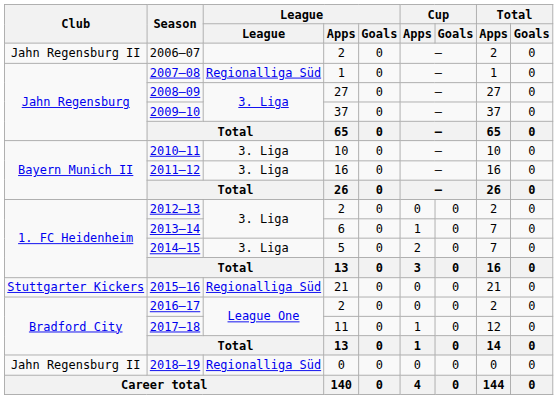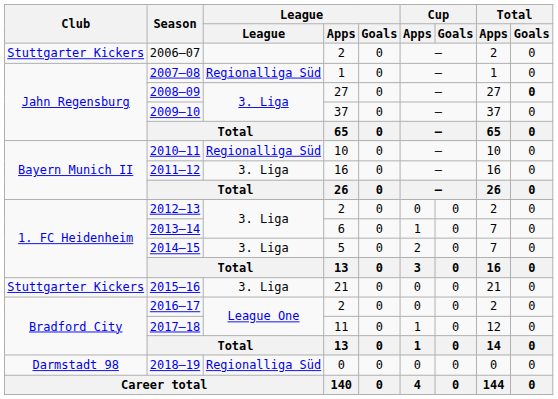 <table class="wikitable" style="text-align:center">
 <tr>
 <th rowspan="2">Club</th>
 <th rowspan="2">Season</th>
 <th colspan="3">League</th>
 <th colspan="2">Cup</th>
 <th colspan="2">Total</th>
 </tr>
 <tr>
 <th>League</th>
 <th>Apps</th>
 <th>Goals</th>
 <th>Apps</th>
 <th>Goals</th>
 <th>Apps</th>
 <th>Goals</th>
 </tr>
 <tr>
-<td>Jahn Regensburg II</td>
+<td><a href='#'>Stuttgarter Kickers</a></td>
 <td>2006–07</td>
 <td></td>
 <td>2</td>
 <td>0</td>
 <td colspan="2">—</td>
 <td>2</td>
 <td>0</td>
 </tr>
 <tr>
 <td rowspan="4"><a href='#'>Jahn Regensburg</a></td>
 <td><a href='#'>2007–08</a></td>
 <td><a href='#'>Regionalliga Süd</a></td>
 <td>1</td>
 <td>0</td>
 <td colspan="2">—</td>
 <td>1</td>
 <td>0</td>
 </tr>
 <tr>
 <td><a href='#'>2008–09</a></td>
 <td rowspan="2"><a href='#'>3. Liga</a></td>
 <td>27</td>
 <td>0</td>
 <td colspan="2">—</td>
 <td>27</td>
-<td>0</td>
+<td><strong>0</strong></td>
 </tr>
 <tr>
 <td><a href='#'>2009–10</a></td>
 <td>37</td>
 <td>0</td>
 <td colspan="2">—</td>
 <td>37</td>
 <td>0</td>
 </tr>
 <tr>
 <th colspan="2">Total</th>
 <th>65</th>
 <th>0</th>
 <th colspan="2">—</th>
 <th>65</th>
 <th>0</th>
 </tr>
 <tr>
 <td rowspan="3"><a href='#'>Bayern Munich II</a></td>
 <td><a href='#'>2010–11</a></td>
-<td>3. Liga</td>
+<td><a href='#'>Regionalliga Süd</a></td>
 <td>10</td>
 <td>0</td>
 <td colspan="2">—</td>
 <td>10</td>
 <td>0</td>
 </tr>
 <tr>
 <td><a href='#'>2011–12</a></td>
 <td>3. Liga</td>
 <td>16</td>
 <td>0</td>
 <td colspan="2">—</td>
 <td>16</td>
 <td>0</td>
 </tr>
 <tr>
 <th colspan="2">Total</th>
 <th>26</th>
 <th>0</th>
 <th colspan="2">—</th>
 <th>26</th>
 <th>0</th>
 </tr>
 <tr>
 <td rowspan="4"><a href='#'>1. FC Heidenheim</a></td>
 <td><a href='#'>2012–13</a></td>
 <td rowspan="2">3. Liga</td>
 <td>2</td>
 <td>0</td>
 <td>0</td>
 <td>0</td>
 <td>2</td>
 <td>0</td>
 </tr>
 <tr>
 <td><a href='#'>2013–14</a></td>
 <td>6</td>
 <td>0</td>
 <td>1</td>
 <td>0</td>
 <td>7</td>
 <td>0</td>
 </tr>
 <tr>
 <td><a href='#'>2014–15</a></td>
 <td>3. Liga</td>
 <td>5</td>
 <td>0</td>
 <td>2</td>
 <td>0</td>
 <td>7</td>
 <td>0</td>
 </tr>
 <tr>
 <th colspan="2">Total</th>
 <th>13</th>
 <th>0</th>
 <th>3</th>
 <th>0</th>
 <th>16</th>
 <th>0</th>
 </tr>
 <tr>
 <td><a href='#'>Stuttgarter Kickers</a></td>
 <td><a href='#'>2015–16</a></td>
-<td><a href='#'>Regionalliga Süd</a></td>
+<td>3. Liga</td>
 <td>21</td>
 <td>0</td>
 <td>0</td>
 <td>0</td>
 <td>21</td>
 <td>0</td>
 </tr>
 <tr>
 <td rowspan="3"><a href='#'>Bradford City</a></td>
 <td><a href='#'>2016–17</a></td>
 <td rowspan="2"><a href='#'>League One</a></td>
 <td>2</td>
 <td>0</td>
 <td>0</td>
 <td>0</td>
 <td>2</td>
 <td>0</td>
 </tr>
 <tr>
 <td><a href='#'>2017–18</a></td>
 <td>11</td>
 <td>0</td>
 <td>1</td>
 <td>0</td>
 <td>12</td>
 <td>0</td>
 </tr>
 <tr>
 <th colspan="2">Total</th>
 <th>13</th>
 <th>0</th>
 <th>1</th>
 <th>0</th>
 <th>14</th>
 <th>0</th>
 </tr>
 <tr>
-<td>Jahn Regensburg II</td>
+<td><a href='#'>Darmstadt 98</a></td>
 <td><a href='#'>2018–19</a></td>
 <td><a href='#'>Regionalliga Süd</a></td>
 <td>0</td>
 <td>0</td>
 <td>0</td>
 <td>0</td>
 <td>0</td>
 <td>0</td>
 </tr>
 <tr>
 <th colspan="3">Career total</th>
 <th>140</th>
 <th>0</th>
 <th>4</th>
 <th>0</th>
 <th>144</th>
 <th>0</th>
 </tr>
 </table>
